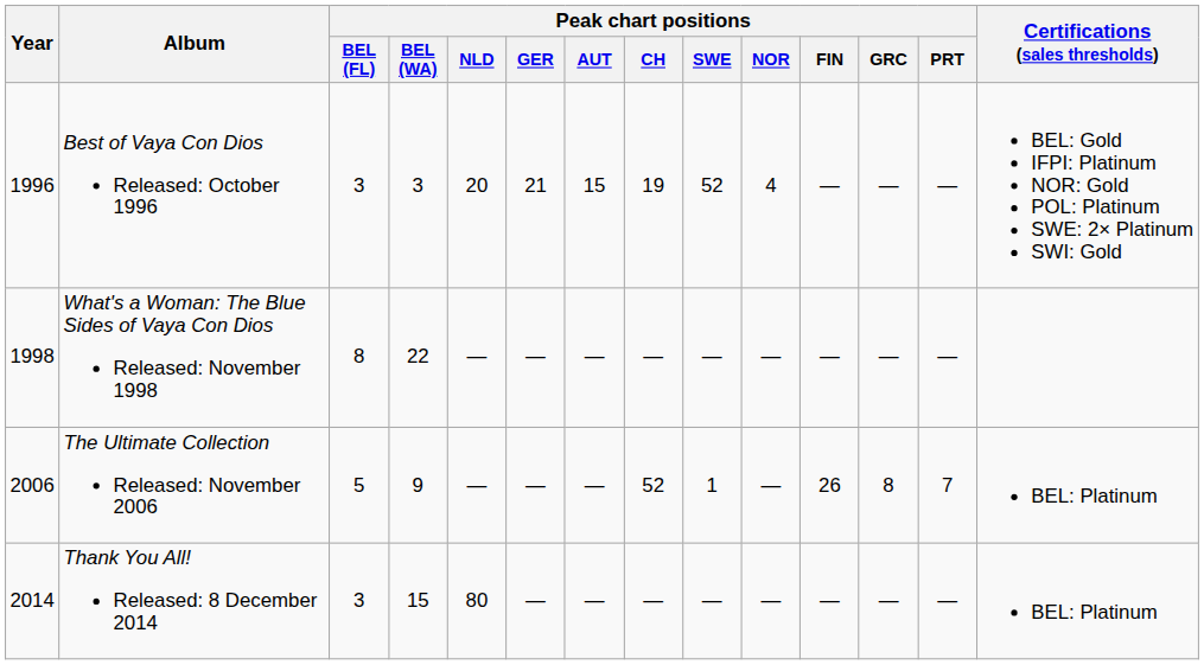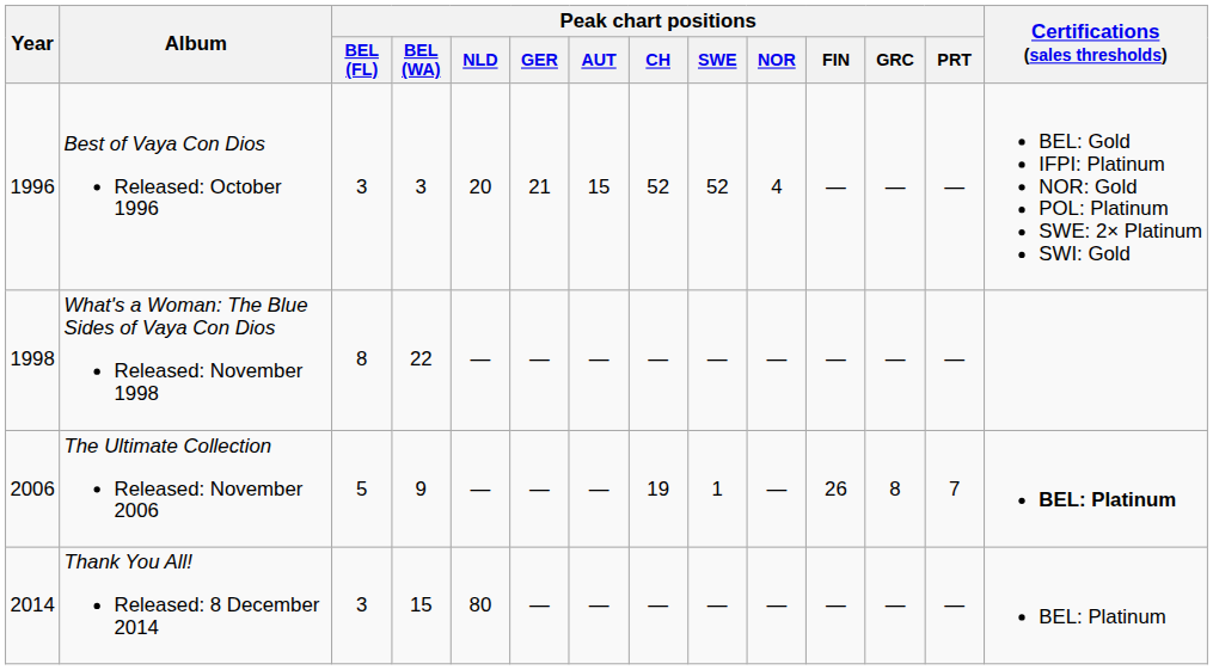 <table class="wikitable" style="text-align:left;">
 <tr>
 <th rowspan="2">Year</th>
 <th rowspan="2" style="width:210px;">Album</th>
 <th colspan="11">Peak chart positions</th>
 <th rowspan="2"><a href='#'>Certifications</a><br><small>(<a href='#'>sales thresholds</a>)</small></th>
 </tr>
 <tr>
 <th style="width:3em;font-size:85%"><a href='#'>BEL<br>(FL)</a><br></th>
 <th style="width:3em;font-size:85%"><a href='#'>BEL<br>(WA)</a><br></th>
 <th style="width:3em;font-size:85%"><a href='#'>NLD</a><br></th>
 <th style="width:3em;font-size:85%"><a href='#'>GER</a><br></th>
 <th style="width:3em;font-size:85%"><a href='#'>AUT</a><br></th>
 <th style="width:3em;font-size:85%"><a href='#'>CH</a><br></th>
 <th style="width:3em;font-size:85%"><a href='#'>SWE</a><br></th>
 <th style="width:3em;font-size:85%"><a href='#'>NOR</a><br></th>
 <th style="width:3em;font-size:85%">FIN<br></th>
 <th style="width:3em;font-size:85%">GRC<br></th>
 <th style="width:3em;font-size:85%">PRT<br></th>
 </tr>
 <tr>
 <td>1996</td>
 <td><em>Best of Vaya Con Dios</em><br><ul><li>Released: October 1996</li></ul></td>
 <td style="text-align:center;">3</td>
 <td style="text-align:center;">3</td>
 <td style="text-align:center;">20</td>
 <td style="text-align:center;">21</td>
 <td style="text-align:center;">15</td>
-<td style="text-align:center;">19</td>
+<td style="text-align:center;">52</td>
 <td style="text-align:center;">52</td>
 <td style="text-align:center;">4</td>
 <td style="text-align:center;">—</td>
 <td style="text-align:center;">—</td>
 <td style="text-align:center;">—</td>
 <td><br><ul><li>BEL: Gold</li><li>IFPI: Platinum</li><li>NOR: Gold</li><li>POL: Platinum</li><li>SWE: 2× Platinum</li><li>SWI: Gold</li></ul></td>
 </tr>
 <tr>
 <td>1998</td>
 <td><em>What's a Woman: The Blue Sides of Vaya Con Dios</em><br><ul><li>Released: November 1998</li></ul></td>
 <td style="text-align:center;">8</td>
 <td style="text-align:center;">22</td>
 <td style="text-align:center;">—</td>
 <td style="text-align:center;">—</td>
 <td style="text-align:center;">—</td>
 <td style="text-align:center;">—</td>
 <td style="text-align:center;">—</td>
 <td style="text-align:center;">—</td>
 <td style="text-align:center;">—</td>
 <td style="text-align:center;">—</td>
 <td style="text-align:center;">—</td>
 <td></td>
 </tr>
 <tr>
 <td>2006</td>
 <td><em>The Ultimate Collection</em><br><ul><li>Released: November 2006</li></ul></td>
 <td style="text-align:center;">5</td>
 <td style="text-align:center;">9</td>
 <td style="text-align:center;">—</td>
 <td style="text-align:center;">—</td>
 <td style="text-align:center;">—</td>
-<td style="text-align:center;">52</td>
+<td style="text-align:center;">19</td>
 <td style="text-align:center;">1</td>
 <td style="text-align:center;">—</td>
 <td style="text-align:center;">26</td>
 <td style="text-align:center;">8</td>
 <td style="text-align:center;">7</td>
-<td><br><ul><li>BEL: Platinum</li></ul></td>
+<td><strong><br><ul><li>BEL: Platinum</li></ul></strong></td>
 </tr>
 <tr>
 <td>2014</td>
 <td><em>Thank You All!</em><br><ul><li>Released: 8 December 2014</li></ul></td>
 <td style="text-align:center;">3</td>
 <td style="text-align:center;">15</td>
 <td style="text-align:center;">80</td>
 <td style="text-align:center;">—</td>
 <td style="text-align:center;">—</td>
 <td style="text-align:center;">—</td>
 <td style="text-align:center;">—</td>
 <td style="text-align:center;">—</td>
 <td style="text-align:center;">—</td>
 <td style="text-align:center;">—</td>
 <td style="text-align:center;">—</td>
 <td><br><ul><li>BEL: Platinum</li></ul></td>
 </tr>
 </table>
